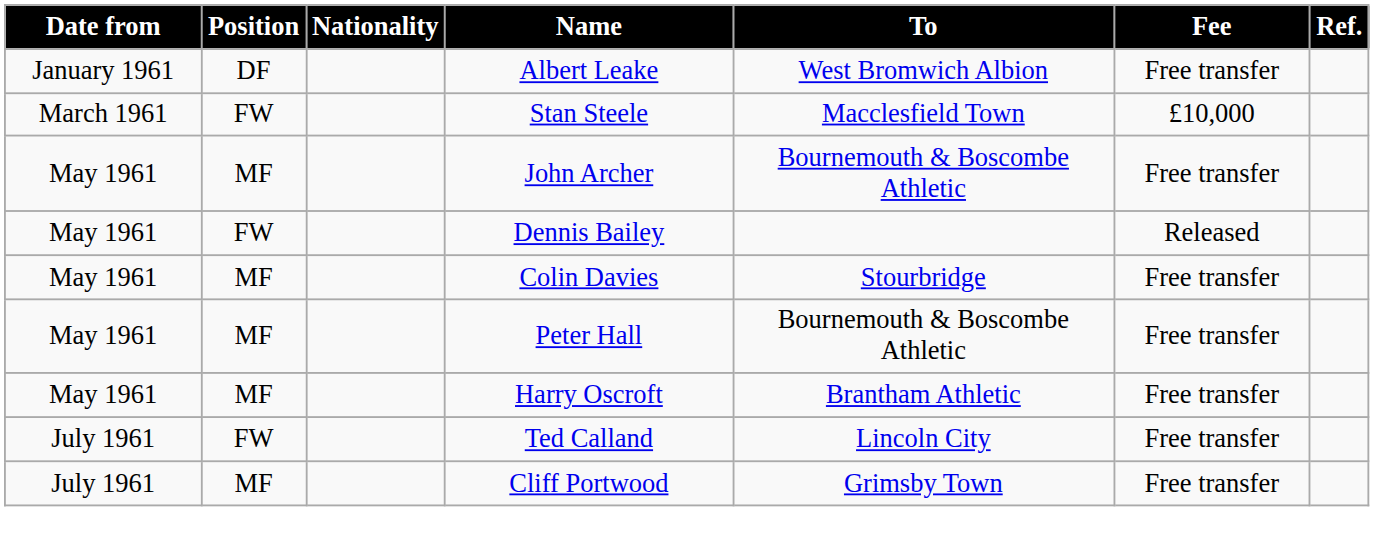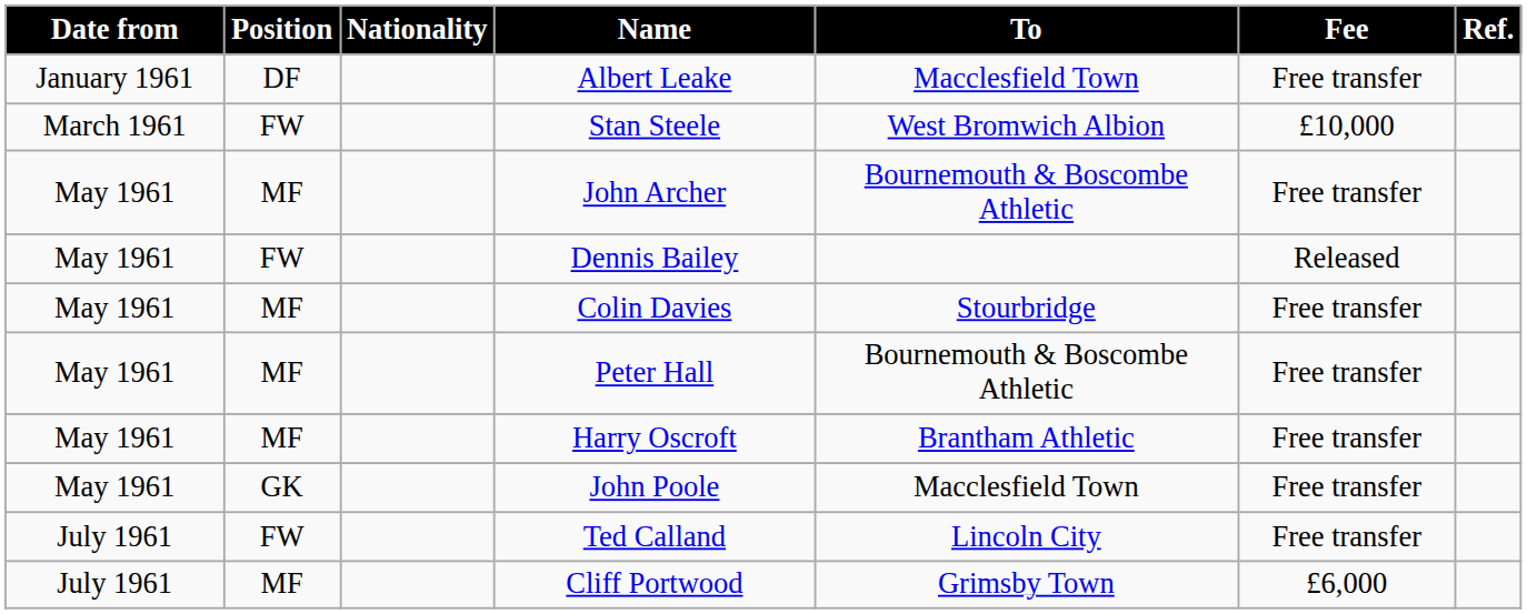 <table class="wikitable" style="text-align:center; font-size:90%; ">
 <tr>
 <th style="background:#000000; color:white; width:100px;">Date from</th>
 <th style="background:#000000; color:white; width:50px;">Position</th>
 <th style="background:#000000; color:white; width:50px;">Nationality</th>
 <th style="background:#000000; color:white; width:150px;">Name</th>
 <th style="background:#000000; color:white; width:200px;">To</th>
 <th style="background:#000000; color:white; width:100px;">Fee</th>
 <th style="background:#000000; color:white; width:25px;">Ref.</th>
 </tr>
 <tr>
 <td>January 1961</td>
 <td>DF</td>
 <td></td>
 <td><a href='#'>Albert Leake</a></td>
-<td><a href='#'>West Bromwich Albion</a></td>
+<td><a href='#'>Macclesfield Town</a></td>
 <td>Free transfer</td>
 <td></td>
 </tr>
 <tr>
 <td>March 1961</td>
 <td>FW</td>
 <td></td>
 <td><a href='#'>Stan Steele</a></td>
-<td><a href='#'>Macclesfield Town</a></td>
+<td><a href='#'>West Bromwich Albion</a></td>
 <td>£10,000</td>
 <td></td>
 </tr>
 <tr>
 <td>May 1961</td>
 <td>MF</td>
 <td></td>
 <td><a href='#'>John Archer</a></td>
 <td><a href='#'>Bournemouth & Boscombe Athletic</a></td>
 <td>Free transfer</td>
 <td></td>
 </tr>
 <tr>
 <td>May 1961</td>
 <td>FW</td>
 <td></td>
 <td><a href='#'>Dennis Bailey</a></td>
 <td></td>
 <td>Released</td>
 <td></td>
 </tr>
 <tr>
 <td>May 1961</td>
 <td>MF</td>
 <td></td>
 <td><a href='#'>Colin Davies</a></td>
 <td><a href='#'>Stourbridge</a></td>
 <td>Free transfer</td>
 <td></td>
 </tr>
 <tr>
 <td>May 1961</td>
 <td>MF</td>
 <td></td>
 <td><a href='#'>Peter Hall</a></td>
 <td>Bournemouth & Boscombe Athletic</td>
 <td>Free transfer</td>
 <td></td>
 </tr>
 <tr>
 <td>May 1961</td>
 <td>MF</td>
 <td></td>
 <td><a href='#'>Harry Oscroft</a></td>
 <td><a href='#'>Brantham Athletic</a></td>
 <td>Free transfer</td>
 <td></td>
 </tr>
 <tr>
+<td>May 1961</td>
+<td>GK</td>
+<td></td>
+<td><a href='#'>John Poole</a></td>
+<td>Macclesfield Town</td>
+<td>Free transfer</td>
+<td></td>
+</tr>
+<tr>
 <td>July 1961</td>
 <td>FW</td>
 <td></td>
 <td><a href='#'>Ted Calland</a></td>
 <td><a href='#'>Lincoln City</a></td>
 <td>Free transfer</td>
 <td></td>
 </tr>
 <tr>
 <td>July 1961</td>
 <td>MF</td>
 <td></td>
 <td><a href='#'>Cliff Portwood</a></td>
 <td><a href='#'>Grimsby Town</a></td>
-<td>Free transfer</td>
+<td>£6,000</td>
 <td></td>
 </tr>
 </table>
